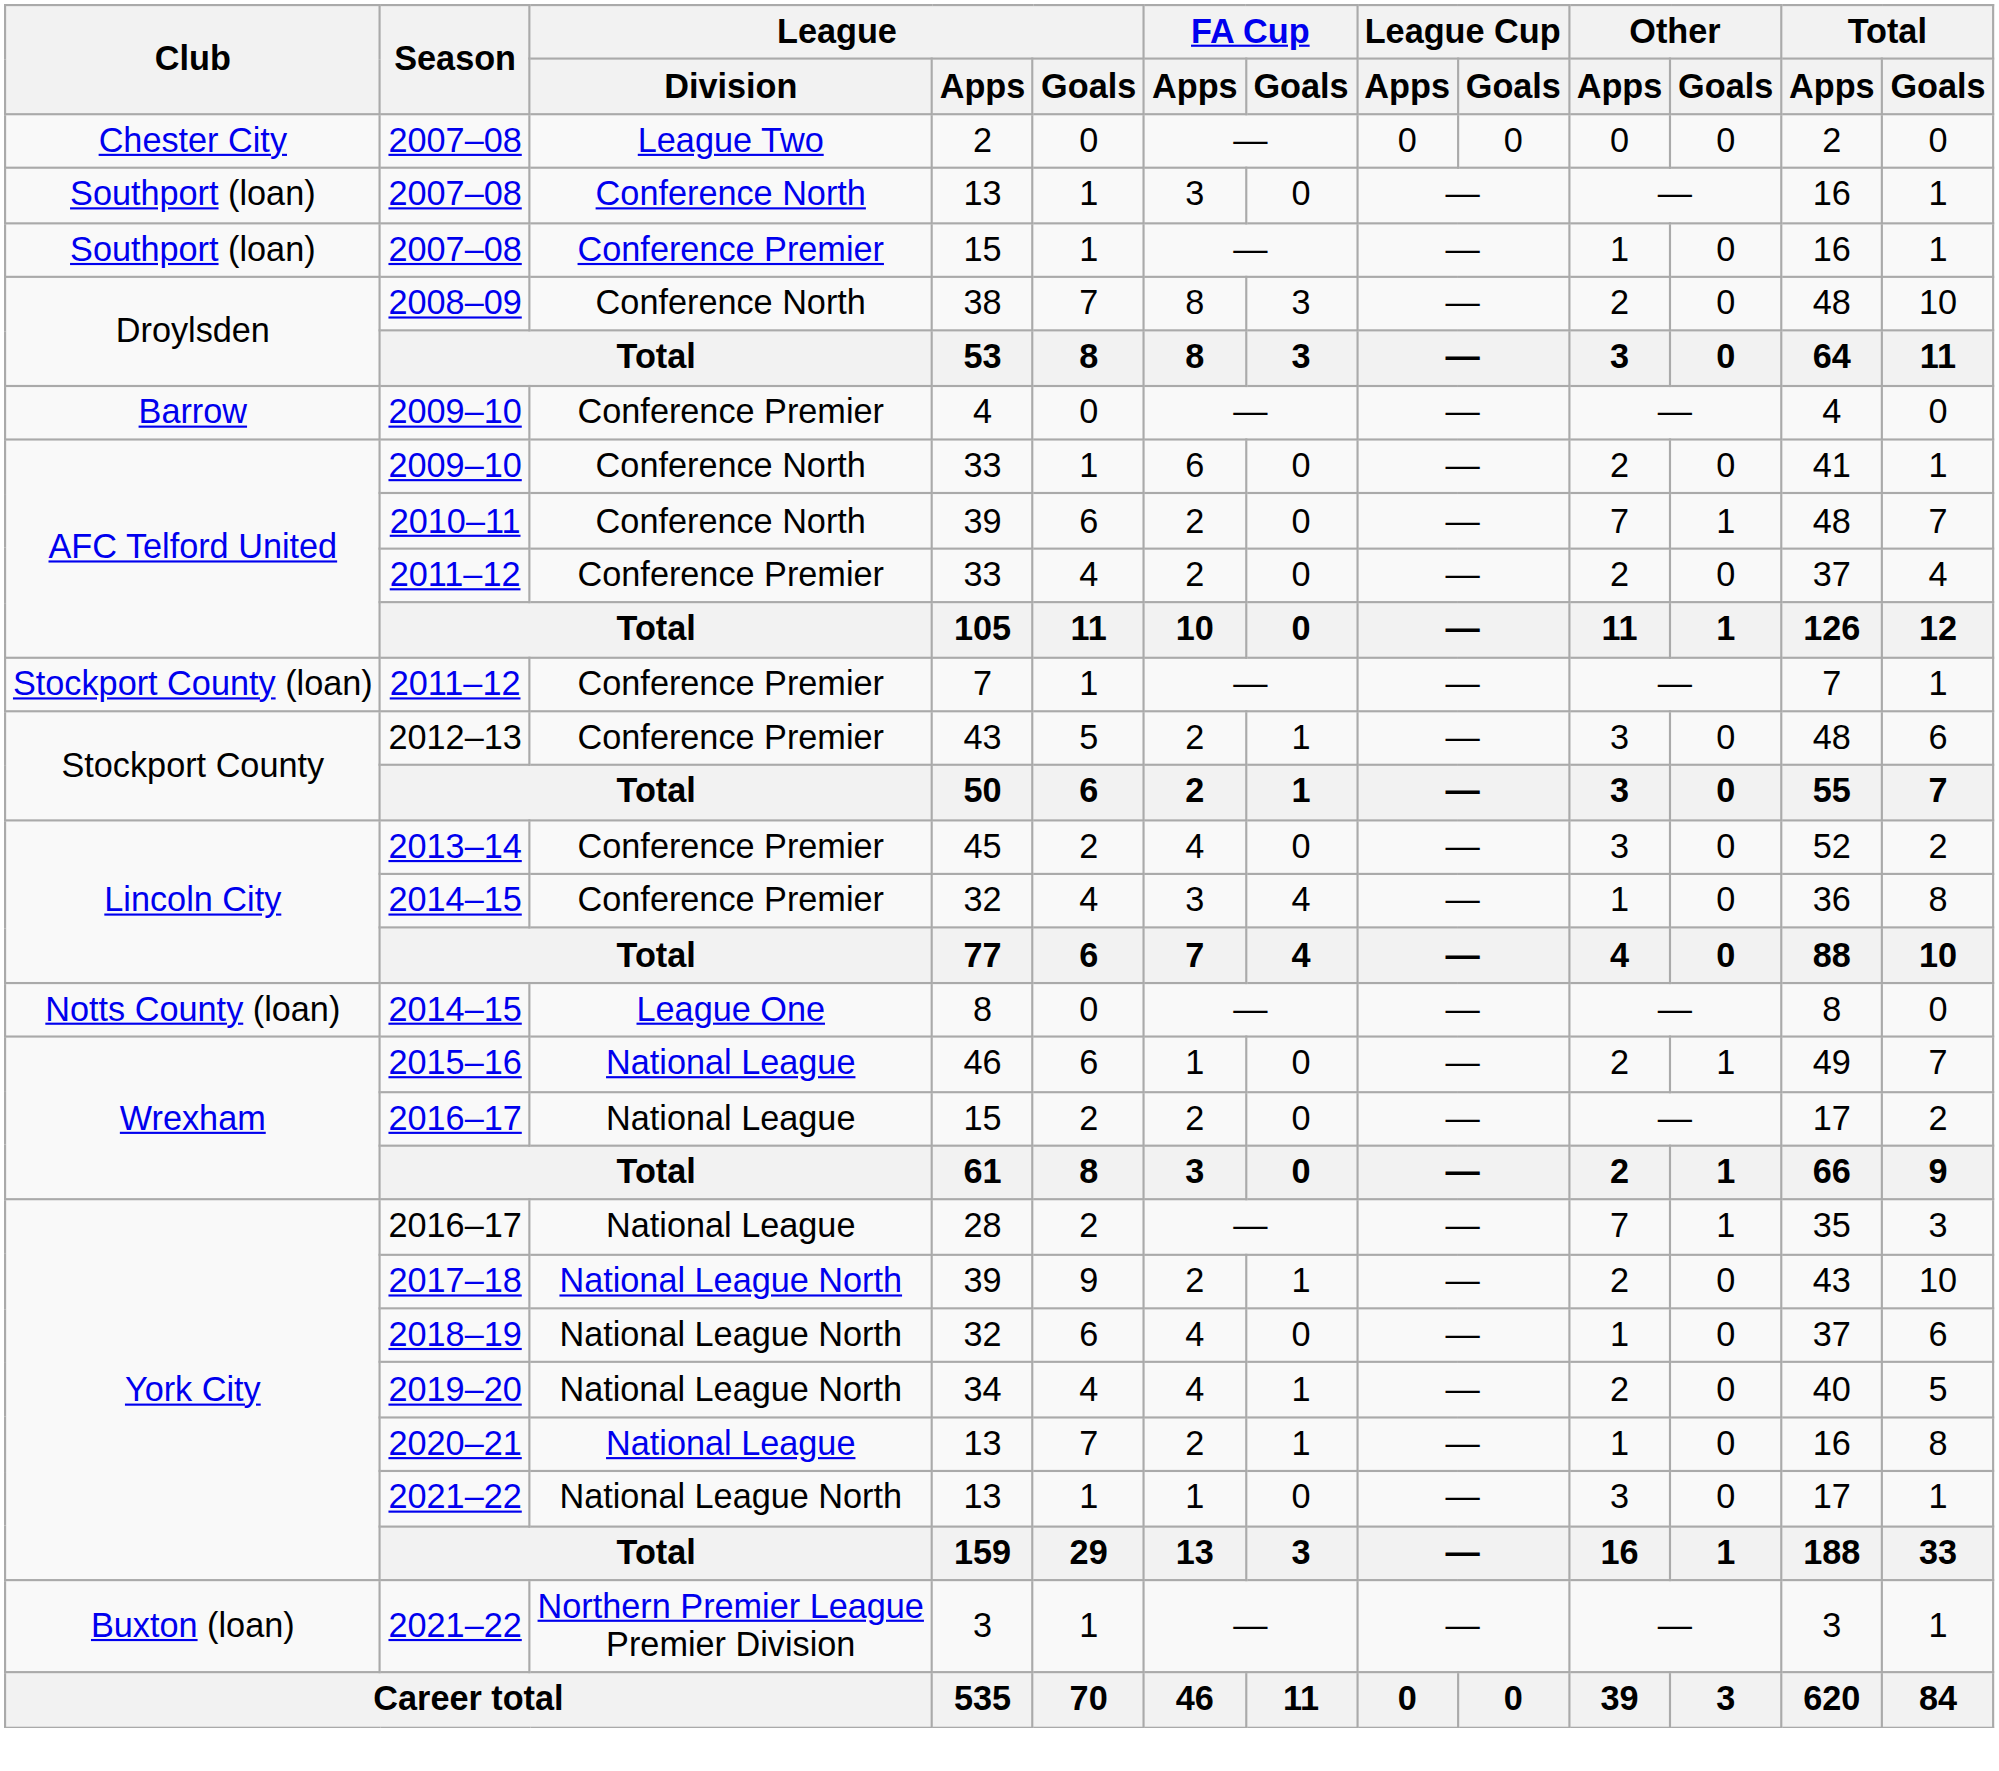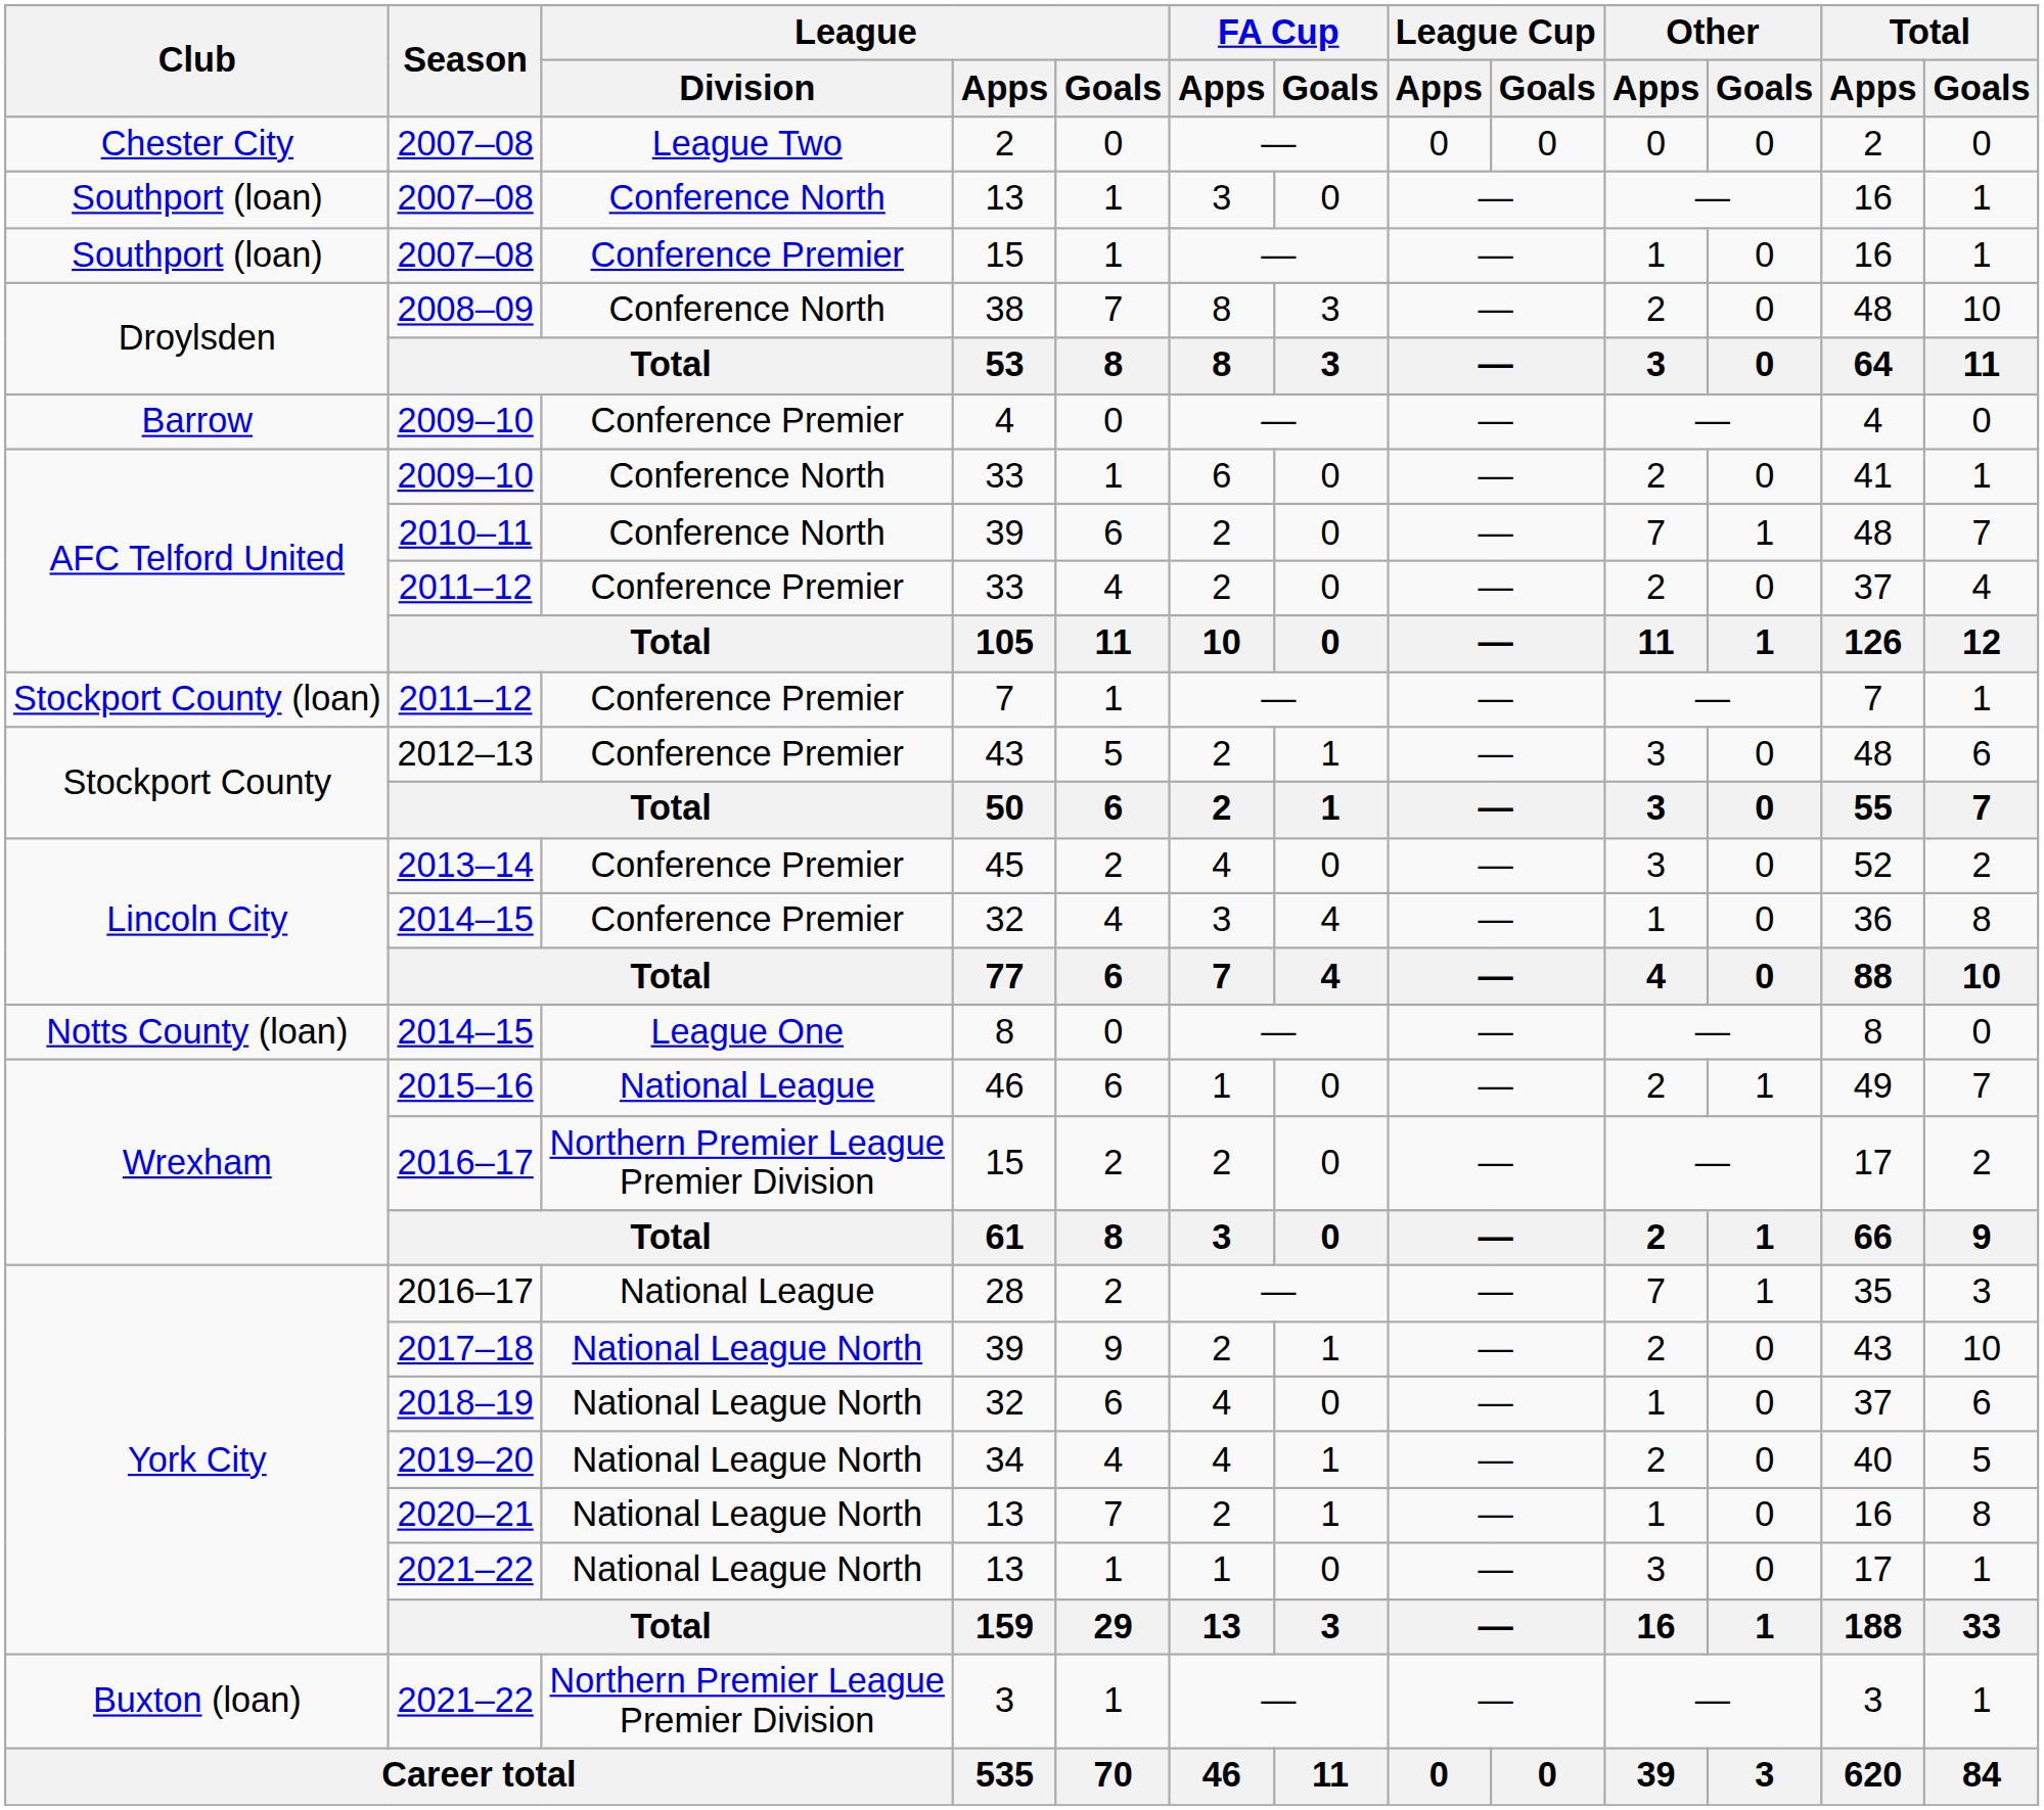 <table class=wikitable style=text-align:center>
 <tr>
 <th rowspan=2>Club</th>
 <th rowspan=2>Season</th>
 <th colspan=3>League</th>
 <th colspan=2><a href='#'>FA Cup</a></th>
 <th colspan=2>League Cup</th>
 <th colspan=2>Other</th>
 <th colspan=2>Total</th>
 </tr>
 <tr>
 <th>Division</th>
 <th>Apps</th>
 <th>Goals</th>
 <th>Apps</th>
 <th>Goals</th>
 <th>Apps</th>
 <th>Goals</th>
 <th>Apps</th>
 <th>Goals</th>
 <th>Apps</th>
 <th>Goals</th>
 </tr>
 <tr>
 <td><a href='#'>Chester City</a></td>
 <td><a href='#'>2007–08</a></td>
 <td><a href='#'>League Two</a></td>
 <td>2</td>
 <td>0</td>
 <td colspan=2>—</td>
 <td>0</td>
 <td>0</td>
 <td>0</td>
 <td>0</td>
 <td>2</td>
 <td>0</td>
 </tr>
 <tr>
 <td><a href='#'>Southport</a> (loan)</td>
 <td><a href='#'>2007–08</a></td>
 <td><a href='#'>Conference North</a></td>
 <td>13</td>
 <td>1</td>
 <td>3</td>
 <td>0</td>
 <td colspan=2>—</td>
 <td colspan=2>—</td>
 <td>16</td>
 <td>1</td>
 </tr>
 <tr>
 <td><a href='#'>Southport</a> (loan)</td>
 <td><a href='#'>2007–08</a></td>
 <td><a href='#'>Conference Premier</a></td>
 <td>15</td>
 <td>1</td>
 <td colspan=2>—</td>
 <td colspan=2>—</td>
 <td>1</td>
 <td>0</td>
 <td>16</td>
 <td>1</td>
 </tr>
 <tr>
 <td rowspan=2>Droylsden</td>
 <td><a href='#'>2008–09</a></td>
 <td>Conference North</td>
 <td>38</td>
 <td>7</td>
 <td>8</td>
 <td>3</td>
 <td colspan=2>—</td>
 <td>2</td>
 <td>0</td>
 <td>48</td>
 <td>10</td>
 </tr>
 <tr>
 <th colspan=2>Total</th>
 <th>53</th>
 <th>8</th>
 <th>8</th>
 <th>3</th>
 <th colspan=2>—</th>
 <th>3</th>
 <th>0</th>
 <th>64</th>
 <th>11</th>
 </tr>
 <tr>
 <td><a href='#'>Barrow</a></td>
 <td><a href='#'>2009–10</a></td>
 <td>Conference Premier</td>
 <td>4</td>
 <td>0</td>
 <td colspan=2>—</td>
 <td colspan=2>—</td>
 <td colspan=2>—</td>
 <td>4</td>
 <td>0</td>
 </tr>
 <tr>
 <td rowspan=4><a href='#'>AFC Telford United</a></td>
 <td><a href='#'>2009–10</a></td>
 <td>Conference North</td>
 <td>33</td>
 <td>1</td>
 <td>6</td>
 <td>0</td>
 <td colspan=2>—</td>
 <td>2</td>
 <td>0</td>
 <td>41</td>
 <td>1</td>
 </tr>
 <tr>
 <td><a href='#'>2010–11</a></td>
 <td>Conference North</td>
 <td>39</td>
 <td>6</td>
 <td>2</td>
 <td>0</td>
 <td colspan=2>—</td>
 <td>7</td>
 <td>1</td>
 <td>48</td>
 <td>7</td>
 </tr>
 <tr>
 <td><a href='#'>2011–12</a></td>
 <td>Conference Premier</td>
 <td>33</td>
 <td>4</td>
 <td>2</td>
 <td>0</td>
 <td colspan=2>—</td>
 <td>2</td>
 <td>0</td>
 <td>37</td>
 <td>4</td>
 </tr>
 <tr>
 <th colspan=2>Total</th>
 <th>105</th>
 <th>11</th>
 <th>10</th>
 <th>0</th>
 <th colspan=2>—</th>
 <th>11</th>
 <th>1</th>
 <th>126</th>
 <th>12</th>
 </tr>
 <tr>
 <td><a href='#'>Stockport County</a> (loan)</td>
 <td><a href='#'>2011–12</a></td>
 <td>Conference Premier</td>
 <td>7</td>
 <td>1</td>
 <td colspan=2>—</td>
 <td colspan=2>—</td>
 <td colspan=2>—</td>
 <td>7</td>
 <td>1</td>
 </tr>
 <tr>
 <td rowspan=2>Stockport County</td>
 <td>2012–13</td>
 <td>Conference Premier</td>
 <td>43</td>
 <td>5</td>
 <td>2</td>
 <td>1</td>
 <td colspan=2>—</td>
 <td>3</td>
 <td>0</td>
 <td>48</td>
 <td>6</td>
 </tr>
 <tr>
 <th colspan=2>Total</th>
 <th>50</th>
 <th>6</th>
 <th>2</th>
 <th>1</th>
 <th colspan=2>—</th>
 <th>3</th>
 <th>0</th>
 <th>55</th>
 <th>7</th>
 </tr>
 <tr>
 <td rowspan=3><a href='#'>Lincoln City</a></td>
 <td><a href='#'>2013–14</a></td>
 <td>Conference Premier</td>
 <td>45</td>
 <td>2</td>
 <td>4</td>
 <td>0</td>
 <td colspan=2>—</td>
 <td>3</td>
 <td>0</td>
 <td>52</td>
 <td>2</td>
 </tr>
 <tr>
 <td><a href='#'>2014–15</a></td>
 <td>Conference Premier</td>
 <td>32</td>
 <td>4</td>
 <td>3</td>
 <td>4</td>
 <td colspan=2>—</td>
 <td>1</td>
 <td>0</td>
 <td>36</td>
 <td>8</td>
 </tr>
 <tr>
 <th colspan=2>Total</th>
 <th>77</th>
 <th>6</th>
 <th>7</th>
 <th>4</th>
 <th colspan=2>—</th>
 <th>4</th>
 <th>0</th>
 <th>88</th>
 <th>10</th>
 </tr>
 <tr>
 <td><a href='#'>Notts County</a> (loan)</td>
 <td><a href='#'>2014–15</a></td>
 <td><a href='#'>League One</a></td>
 <td>8</td>
 <td>0</td>
 <td colspan=2>—</td>
 <td colspan=2>—</td>
 <td colspan=2>—</td>
 <td>8</td>
 <td>0</td>
 </tr>
 <tr>
 <td rowspan=3><a href='#'>Wrexham</a></td>
 <td><a href='#'>2015–16</a></td>
 <td><a href='#'>National League</a></td>
 <td>46</td>
 <td>6</td>
 <td>1</td>
 <td>0</td>
 <td colspan=2>—</td>
 <td>2</td>
 <td>1</td>
 <td>49</td>
 <td>7</td>
 </tr>
 <tr>
 <td><a href='#'>2016–17</a></td>
-<td>National League</td>
+<td><a href='#'>Northern Premier League</a><br>Premier Division</td>
 <td>15</td>
 <td>2</td>
 <td>2</td>
 <td>0</td>
 <td colspan=2>—</td>
 <td colspan=2>—</td>
 <td>17</td>
 <td>2</td>
 </tr>
 <tr>
 <th colspan=2>Total</th>
 <th>61</th>
 <th>8</th>
 <th>3</th>
 <th>0</th>
 <th colspan=2>—</th>
 <th>2</th>
 <th>1</th>
 <th>66</th>
 <th>9</th>
 </tr>
 <tr>
 <td rowspan=7><a href='#'>York City</a></td>
 <td>2016–17</td>
 <td>National League</td>
 <td>28</td>
 <td>2</td>
 <td colspan=2>—</td>
 <td colspan=2>—</td>
 <td>7</td>
 <td>1</td>
 <td>35</td>
 <td>3</td>
 </tr>
 <tr>
 <td><a href='#'>2017–18</a></td>
 <td><a href='#'>National League North</a></td>
 <td>39</td>
 <td>9</td>
 <td>2</td>
 <td>1</td>
 <td colspan=2>—</td>
 <td>2</td>
 <td>0</td>
 <td>43</td>
 <td>10</td>
 </tr>
 <tr>
 <td><a href='#'>2018–19</a></td>
 <td>National League North</td>
 <td>32</td>
 <td>6</td>
 <td>4</td>
 <td>0</td>
 <td colspan=2>—</td>
 <td>1</td>
 <td>0</td>
 <td>37</td>
 <td>6</td>
 </tr>
 <tr>
 <td><a href='#'>2019–20</a></td>
 <td>National League North</td>
 <td>34</td>
 <td>4</td>
 <td>4</td>
 <td>1</td>
 <td colspan=2>—</td>
 <td>2</td>
 <td>0</td>
 <td>40</td>
 <td>5</td>
 </tr>
 <tr>
 <td><a href='#'>2020–21</a></td>
-<td><a href='#'>National League</a></td>
+<td>National League North</td>
 <td>13</td>
 <td>7</td>
 <td>2</td>
 <td>1</td>
 <td colspan=2>—</td>
 <td>1</td>
 <td>0</td>
 <td>16</td>
 <td>8</td>
 </tr>
 <tr>
 <td><a href='#'>2021–22</a></td>
 <td>National League North</td>
 <td>13</td>
 <td>1</td>
 <td>1</td>
 <td>0</td>
 <td colspan=2>—</td>
 <td>3</td>
 <td>0</td>
 <td>17</td>
 <td>1</td>
 </tr>
 <tr>
 <th colspan=2>Total</th>
 <th>159</th>
 <th>29</th>
 <th>13</th>
 <th>3</th>
 <th colspan=2>—</th>
 <th>16</th>
 <th>1</th>
 <th>188</th>
 <th>33</th>
 </tr>
 <tr>
 <td><a href='#'>Buxton</a> (loan)</td>
 <td><a href='#'>2021–22</a></td>
 <td><a href='#'>Northern Premier League</a><br>Premier Division</td>
 <td>3</td>
 <td>1</td>
 <td colspan=2>—</td>
 <td colspan=2>—</td>
 <td colspan=2>—</td>
 <td>3</td>
 <td>1</td>
 </tr>
 <tr>
 <th colspan=3>Career total</th>
 <th>535</th>
 <th>70</th>
 <th>46</th>
 <th>11</th>
 <th>0</th>
 <th>0</th>
 <th>39</th>
 <th>3</th>
 <th>620</th>
 <th>84</th>
 </tr>
 </table>
